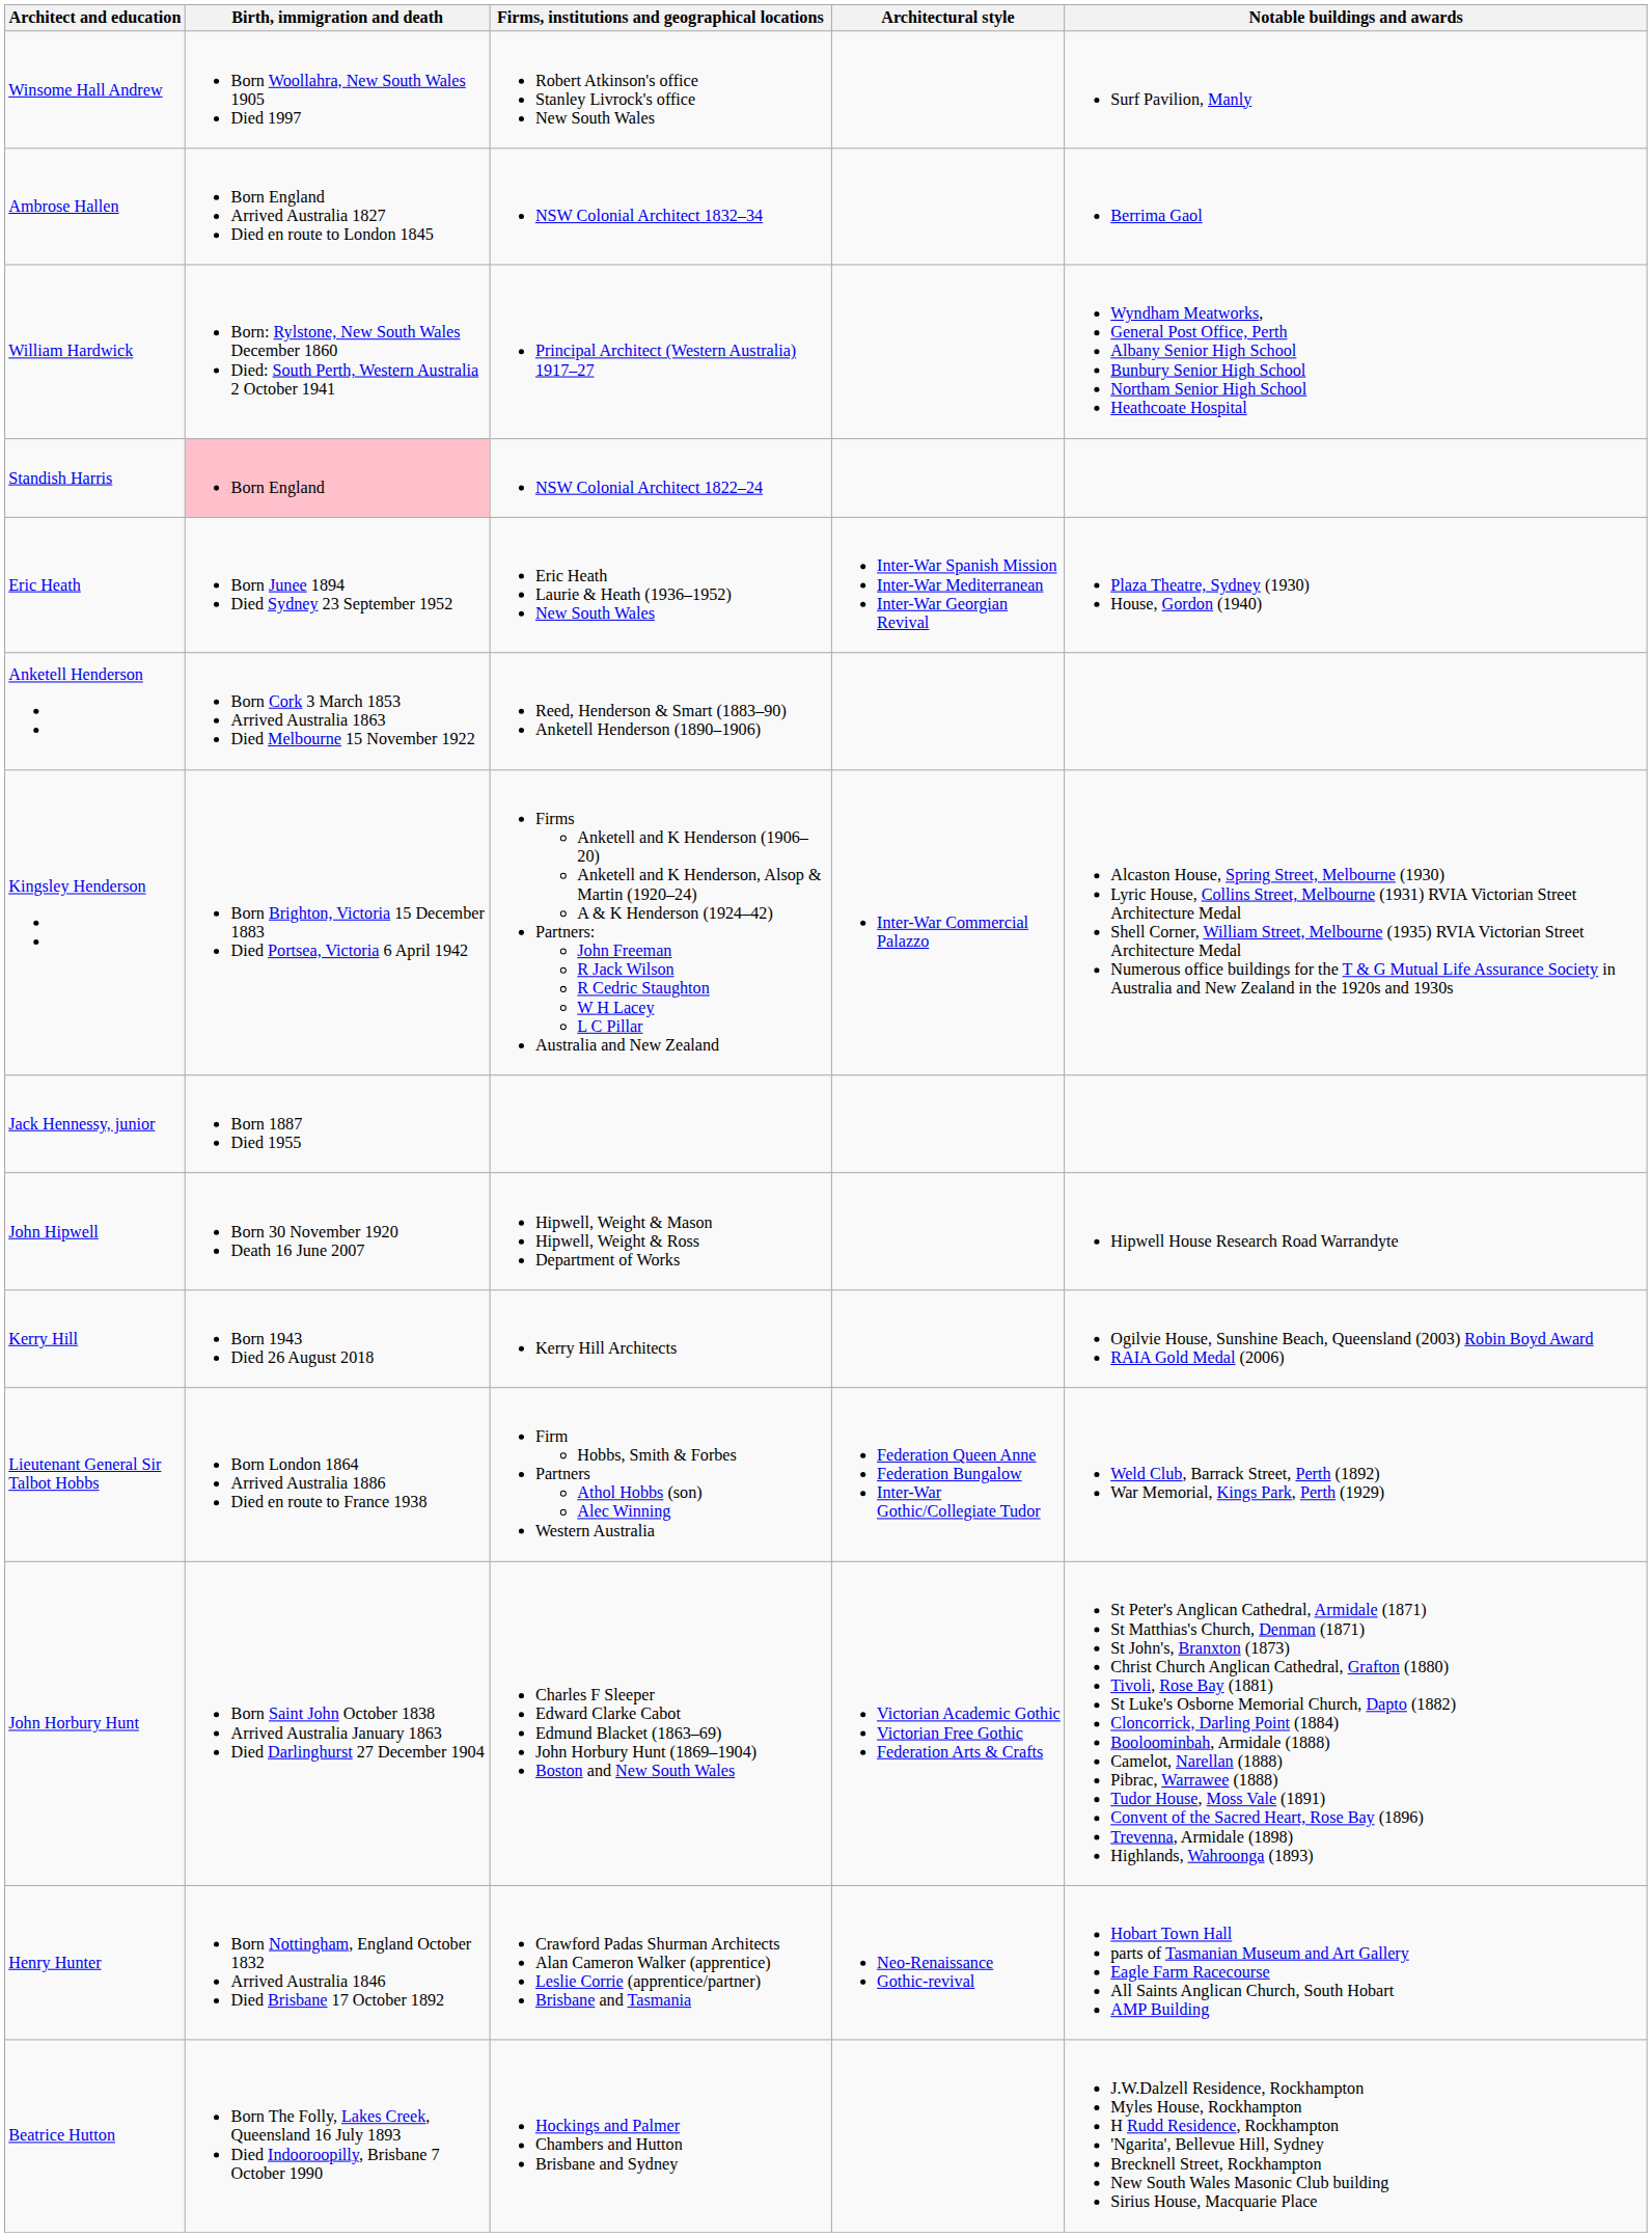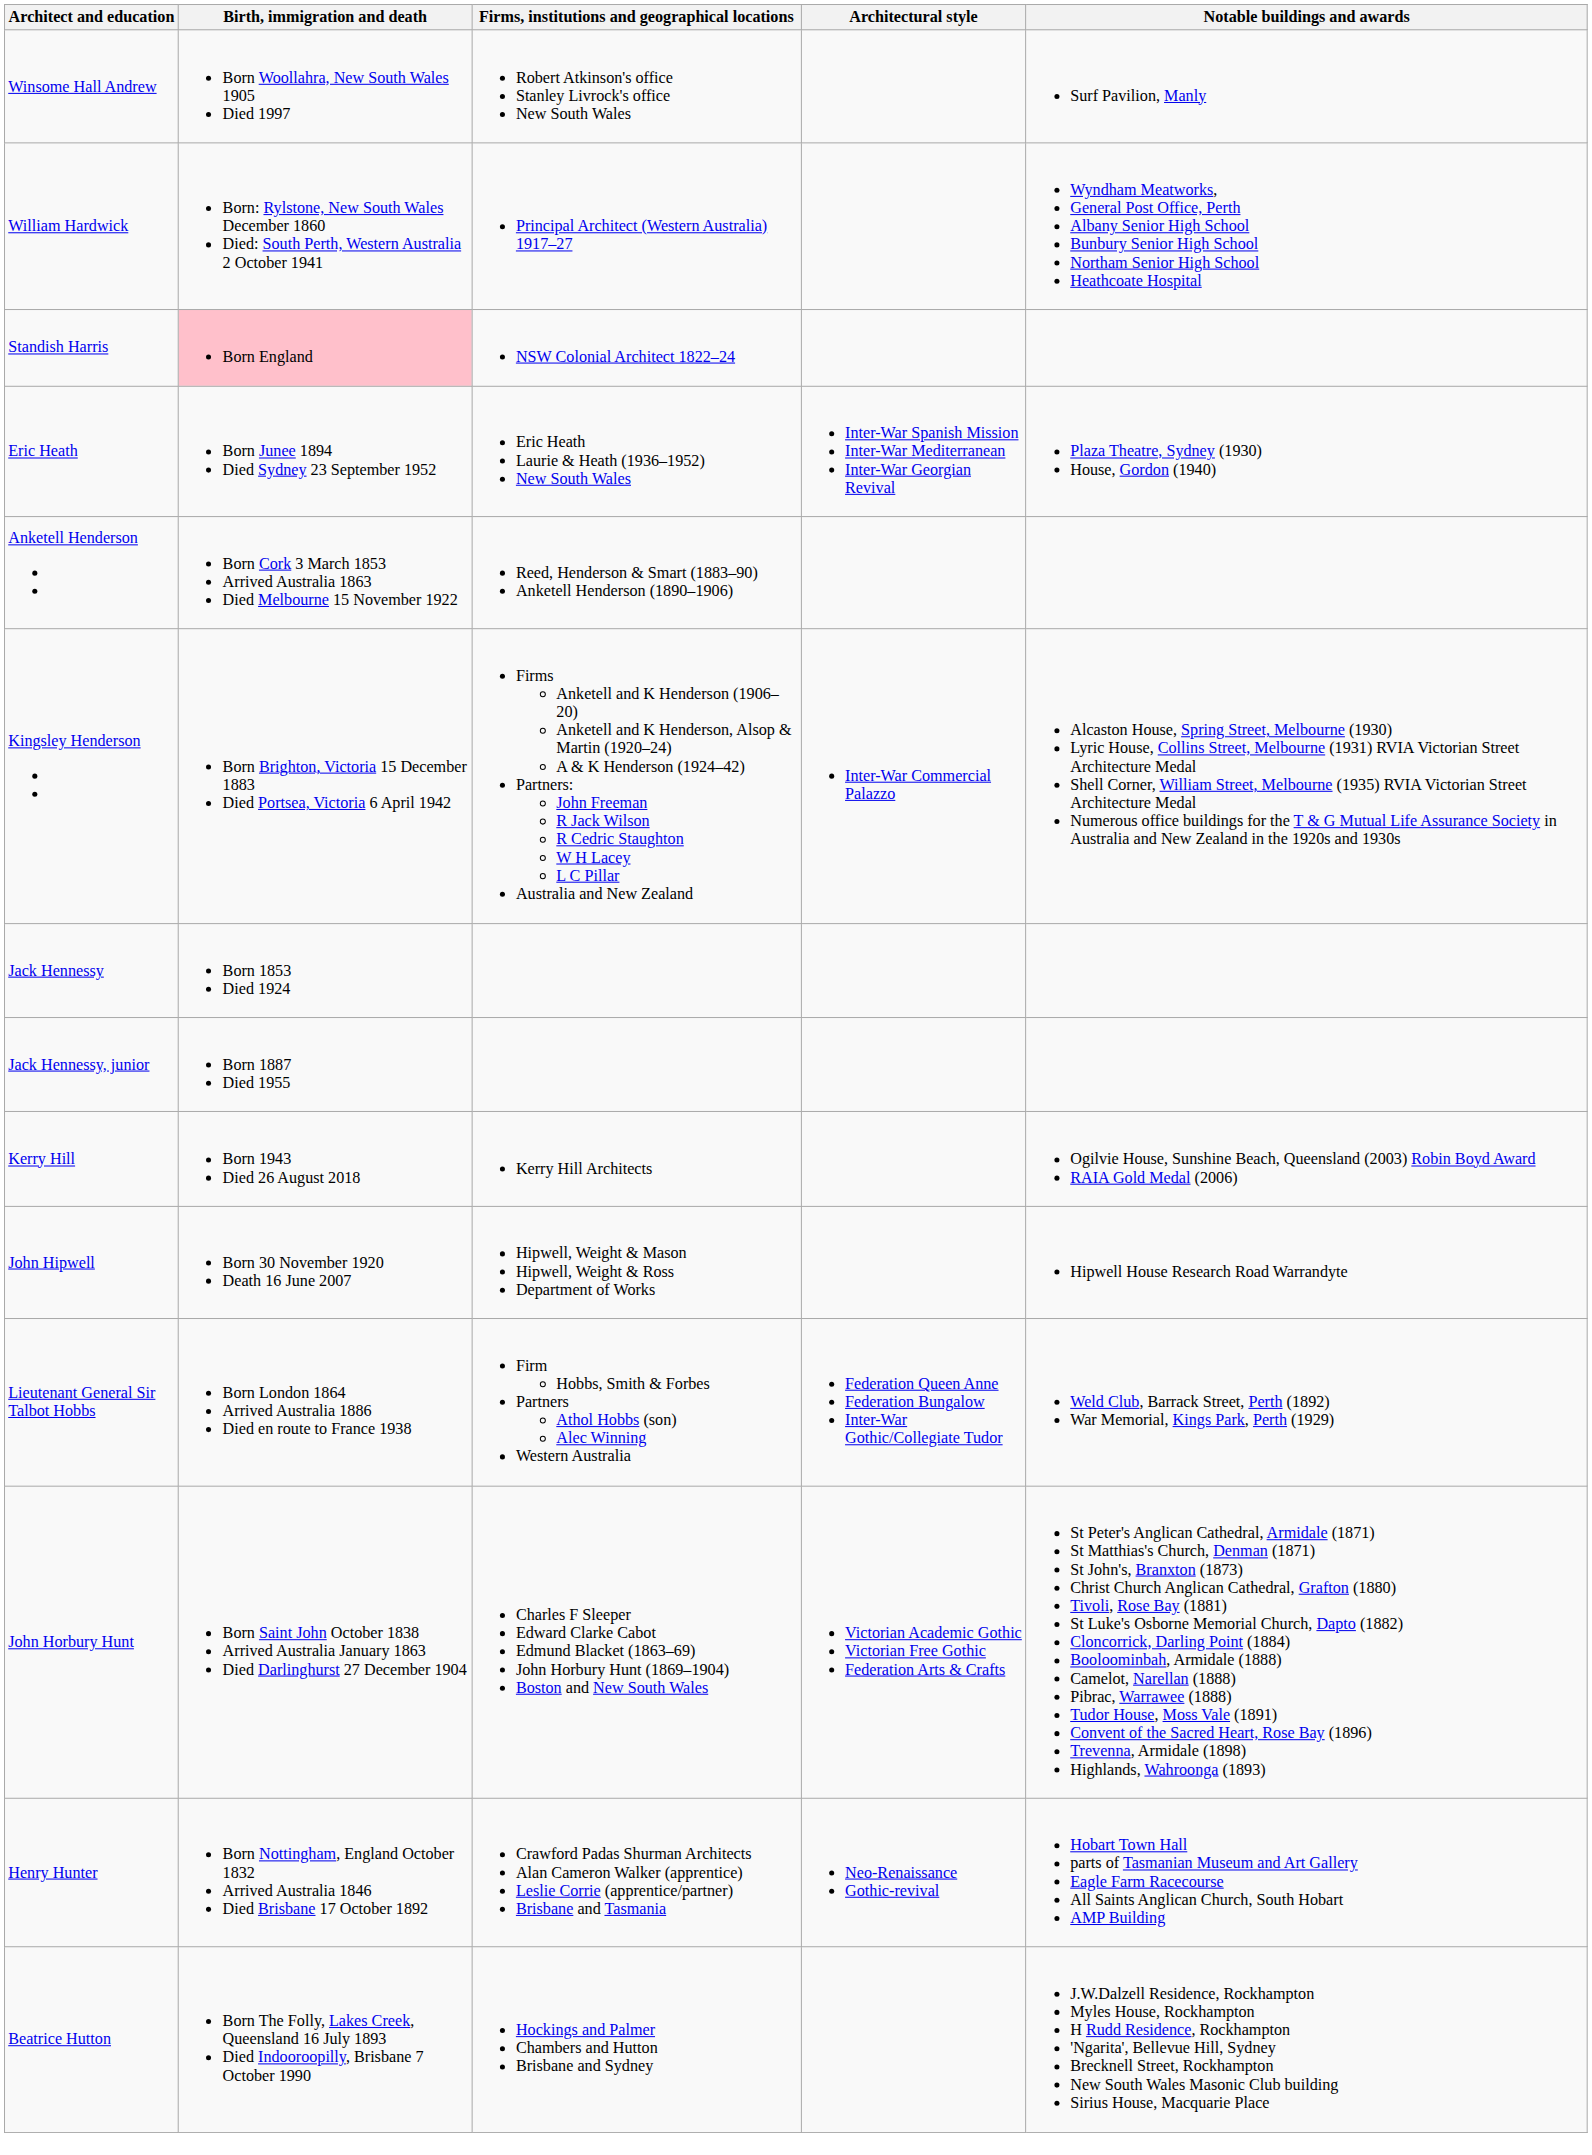 <table class="wikitable">
 <tr style="background:#efefef;">
 <th>Architect and education</th>
 <th>Birth, immigration and death</th>
 <th>Firms, institutions and geographical locations</th>
 <th>Architectural style</th>
 <th>Notable buildings and awards</th>
 </tr>
 <tr>
 <td><a href='#'>Winsome Hall Andrew</a></td>
 <td><br><ul><li>Born <a href='#'>Woollahra, New South Wales</a> 1905</li><li>Died 1997</li></ul></td>
 <td><br><ul><li>Robert Atkinson's office</li><li>Stanley Livrock's office</li><li>New South Wales</li></ul></td>
 <td></td>
 <td><br><ul><li>Surf Pavilion, <a href='#'>Manly</a></li></ul></td>
-</tr>
-<tr>
-<td><a href='#'>Ambrose Hallen</a></td>
-<td><br><ul><li>Born England</li><li>Arrived Australia 1827</li><li>Died en route to London 1845</li></ul></td>
-<td><br><ul><li><a href='#'>NSW Colonial Architect 1832–34</a></li></ul></td>
-<td></td>
-<td><br><ul><li><a href='#'>Berrima Gaol</a></li></ul></td>
 </tr>
 <tr>
 <td><a href='#'>William Hardwick</a></td>
 <td><br><ul><li>Born: <a href='#'>Rylstone, New South Wales</a> December 1860</li><li>Died: <a href='#'>South Perth, Western Australia</a> 2 October 1941</li></ul></td>
 <td><br><ul><li><a href='#'>Principal Architect (Western Australia) 1917–27</a></li></ul></td>
 <td></td>
 <td><br><ul><li><a href='#'>Wyndham Meatworks</a>,</li><li><a href='#'>General Post Office, Perth</a></li><li><a href='#'>Albany Senior High School</a></li><li><a href='#'>Bunbury Senior High School</a></li><li><a href='#'>Northam Senior High School</a></li><li><a href='#'>Heathcoate Hospital</a></li></ul></td>
 </tr>
 <tr>
 <td><a href='#'>Standish Harris</a></td>
 <td style="background: pink;"><br><ul><li>Born England</li></ul></td>
 <td><br><ul><li><a href='#'>NSW Colonial Architect 1822–24</a></li></ul></td>
 <td></td>
 <td></td>
 </tr>
 <tr>
 <td><a href='#'>Eric Heath</a></td>
 <td><br><ul><li>Born <a href='#'>Junee</a> 1894</li><li>Died <a href='#'>Sydney</a> 23 September 1952</li></ul></td>
 <td><br><ul><li>Eric Heath</li><li>Laurie & Heath (1936–1952)</li><li><a href='#'>New South Wales</a></li></ul></td>
 <td><br><ul><li><a href='#'>Inter-War Spanish Mission</a></li><li><a href='#'>Inter-War Mediterranean</a></li><li><a href='#'>Inter-War Georgian Revival</a></li></ul></td>
 <td><br><ul><li><a href='#'>Plaza Theatre, Sydney</a> (1930)</li><li>House, <a href='#'>Gordon</a> (1940)</li></ul></td>
 </tr>
 <tr>
 <td><a href='#'>Anketell Henderson</a><br><ul><li></li><li></li></ul></td>
 <td><br><ul><li>Born <a href='#'>Cork</a> 3 March 1853</li><li>Arrived Australia 1863</li><li>Died <a href='#'>Melbourne</a> 15 November 1922</li></ul></td>
 <td><br><ul><li>Reed, Henderson & Smart (1883–90)</li><li>Anketell Henderson (1890–1906)</li></ul></td>
 <td></td>
 <td></td>
 </tr>
 <tr>
 <td><a href='#'>Kingsley Henderson</a> <br><ul><li></li><li></li></ul></td>
 <td><br><ul><li>Born <a href='#'>Brighton, Victoria</a> 15 December 1883</li><li>Died <a href='#'>Portsea, Victoria</a> 6 April 1942</li></ul></td>
 <td><br><ul><li>Firms<ul><li>Anketell and K Henderson (1906–20)</li><li>Anketell and K Henderson, Alsop & Martin (1920–24)</li><li>A & K Henderson (1924–42)</li></ul></li><li>Partners:<ul><li><a href='#'>John Freeman</a></li><li><a href='#'>R Jack Wilson</a></li><li><a href='#'>R Cedric Staughton</a></li><li><a href='#'>W H Lacey</a></li><li><a href='#'>L C Pillar</a></li></ul></li><li>Australia and New Zealand</li></ul></td>
 <td><br><ul><li><a href='#'>Inter-War Commercial Palazzo</a></li></ul></td>
 <td><br><ul><li>Alcaston House, <a href='#'>Spring Street, Melbourne</a> (1930)</li><li>Lyric House, <a href='#'>Collins Street, Melbourne</a> (1931) RVIA Victorian Street Architecture Medal</li><li>Shell Corner, <a href='#'>William Street, Melbourne</a> (1935) RVIA Victorian Street Architecture Medal</li><li>Numerous office buildings for the <a href='#'>T & G Mutual Life Assurance Society</a> in Australia and New Zealand in the 1920s and 1930s</li></ul></td>
 </tr>
 <tr>
+<td><a href='#'>Jack Hennessy</a></td>
+<td><br><ul><li>Born 1853</li><li>Died 1924</li></ul></td>
+<td></td>
+<td></td>
+<td></td>
+</tr>
+<tr>
 <td><a href='#'>Jack Hennessy, junior</a></td>
 <td><br><ul><li>Born 1887</li><li>Died 1955</li></ul></td>
 <td></td>
 <td></td>
 <td></td>
 </tr>
 <tr>
+<td><a href='#'>Kerry Hill</a></td>
+<td><br><ul><li>Born 1943</li><li>Died 26 August 2018</li></ul></td>
+<td><br><ul><li>Kerry Hill Architects</li></ul></td>
+<td></td>
+<td><br><ul><li>Ogilvie House, Sunshine Beach, Queensland (2003) <a href='#'>Robin Boyd Award</a></li><li><a href='#'>RAIA Gold Medal</a> (2006)</li></ul></td>
+</tr>
+<tr>
 <td><a href='#'>John Hipwell</a></td>
 <td><br><ul><li>Born 30 November 1920</li><li>Death 16 June 2007</li></ul></td>
 <td><br><ul><li>Hipwell, Weight & Mason</li><li>Hipwell, Weight & Ross</li><li>Department of Works</li></ul></td>
 <td></td>
 <td><br><ul><li>Hipwell House Research Road Warrandyte</li></ul></td>
-</tr>
-<tr>
-<td><a href='#'>Kerry Hill</a></td>
-<td><br><ul><li>Born 1943</li><li>Died 26 August 2018</li></ul></td>
-<td><br><ul><li>Kerry Hill Architects</li></ul></td>
-<td></td>
-<td><br><ul><li>Ogilvie House, Sunshine Beach, Queensland (2003) <a href='#'>Robin Boyd Award</a></li><li><a href='#'>RAIA Gold Medal</a> (2006)</li></ul></td>
 </tr>
 <tr>
 <td><a href='#'>Lieutenant General Sir Talbot Hobbs</a> </td>
 <td><br><ul><li>Born London 1864</li><li>Arrived Australia 1886</li><li>Died en route to France 1938</li></ul></td>
 <td><br><ul><li>Firm<ul><li>Hobbs, Smith & Forbes</li></ul></li><li>Partners<ul><li><a href='#'>Athol Hobbs</a> (son)</li><li><a href='#'>Alec Winning</a></li></ul></li><li>Western Australia</li></ul></td>
 <td><br><ul><li><a href='#'>Federation Queen Anne</a></li><li><a href='#'>Federation Bungalow</a></li><li><a href='#'>Inter-War Gothic/Collegiate Tudor</a></li></ul></td>
 <td><br><ul><li><a href='#'>Weld Club</a>, Barrack Street, <a href='#'>Perth</a> (1892)</li><li>War Memorial, <a href='#'>Kings Park</a>, <a href='#'>Perth</a> (1929)</li></ul></td>
 </tr>
 <tr>
 <td><a href='#'>John Horbury Hunt</a></td>
 <td><br><ul><li>Born <a href='#'>Saint John</a> October 1838</li><li>Arrived Australia January 1863</li><li>Died <a href='#'>Darlinghurst</a> 27 December 1904</li></ul></td>
 <td><br><ul><li>Charles F Sleeper</li><li>Edward Clarke Cabot</li><li>Edmund Blacket (1863–69)</li><li>John Horbury Hunt (1869–1904)</li><li><a href='#'>Boston</a> and <a href='#'>New South Wales</a></li></ul></td>
 <td><br><ul><li><a href='#'>Victorian Academic Gothic</a></li><li><a href='#'>Victorian Free Gothic</a></li><li><a href='#'>Federation Arts & Crafts</a></li></ul></td>
 <td><br><ul><li>St Peter's Anglican Cathedral, <a href='#'>Armidale</a> (1871)</li><li>St Matthias's Church, <a href='#'>Denman</a> (1871)</li><li>St John's, <a href='#'>Branxton</a> (1873)</li><li>Christ Church Anglican Cathedral, <a href='#'>Grafton</a> (1880)</li><li><a href='#'>Tivoli</a>, <a href='#'>Rose Bay</a> (1881)</li><li>St Luke's Osborne Memorial Church, <a href='#'>Dapto</a> (1882)</li><li><a href='#'>Cloncorrick, Darling Point</a> (1884)</li><li><a href='#'>Booloominbah</a>, Armidale (1888)</li><li>Camelot, <a href='#'>Narellan</a> (1888)</li><li>Pibrac, <a href='#'>Warrawee</a> (1888)</li><li><a href='#'>Tudor House</a>, <a href='#'>Moss Vale</a> (1891)</li><li><a href='#'>Convent of the Sacred Heart, Rose Bay</a> (1896)</li><li><a href='#'>Trevenna</a>, Armidale (1898)</li><li>Highlands, <a href='#'>Wahroonga</a> (1893)</li></ul></td>
 </tr>
 <tr>
 <td><a href='#'>Henry Hunter</a></td>
 <td><br><ul><li>Born <a href='#'>Nottingham</a>, England October 1832</li><li>Arrived Australia 1846</li><li>Died <a href='#'>Brisbane</a> 17 October 1892</li></ul></td>
 <td><br><ul><li>Crawford Padas Shurman Architects</li><li>Alan Cameron Walker (apprentice)</li><li><a href='#'>Leslie Corrie</a> (apprentice/partner)</li><li><a href='#'>Brisbane</a> and <a href='#'>Tasmania</a></li></ul></td>
 <td><br><ul><li><a href='#'>Neo-Renaissance</a></li><li><a href='#'>Gothic-revival</a></li></ul></td>
 <td><br><ul><li><a href='#'>Hobart Town Hall</a></li><li>parts of <a href='#'>Tasmanian Museum and Art Gallery</a></li><li><a href='#'>Eagle Farm Racecourse</a></li><li>All Saints Anglican Church, South Hobart</li><li><a href='#'>AMP Building</a></li></ul></td>
 </tr>
 <tr>
 <td><a href='#'>Beatrice Hutton</a></td>
 <td><br><ul><li>Born The Folly, <a href='#'>Lakes Creek</a>, Queensland 16 July 1893</li><li>Died <a href='#'>Indooroopilly</a>, Brisbane 7 October 1990</li></ul></td>
 <td><br><ul><li><a href='#'>Hockings and Palmer</a></li><li>Chambers and Hutton</li><li>Brisbane and Sydney</li></ul></td>
 <td></td>
 <td><br><ul><li>J.W.Dalzell Residence, Rockhampton</li><li>Myles House, Rockhampton</li><li>H <a href='#'>Rudd Residence</a>, Rockhampton</li><li>'Ngarita', Bellevue Hill, Sydney</li><li>Brecknell Street, Rockhampton</li><li>New South Wales Masonic Club building</li><li>Sirius House, Macquarie Place</li></ul></td>
 </tr>
 </table>
